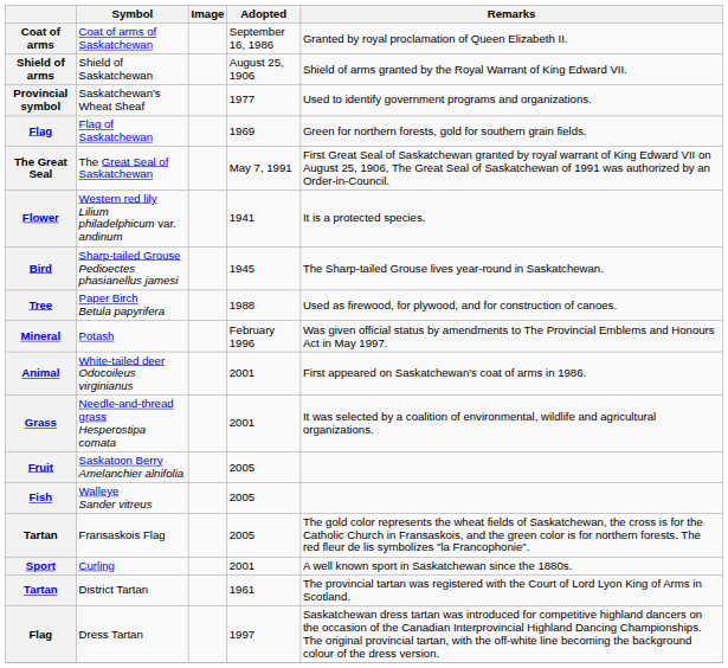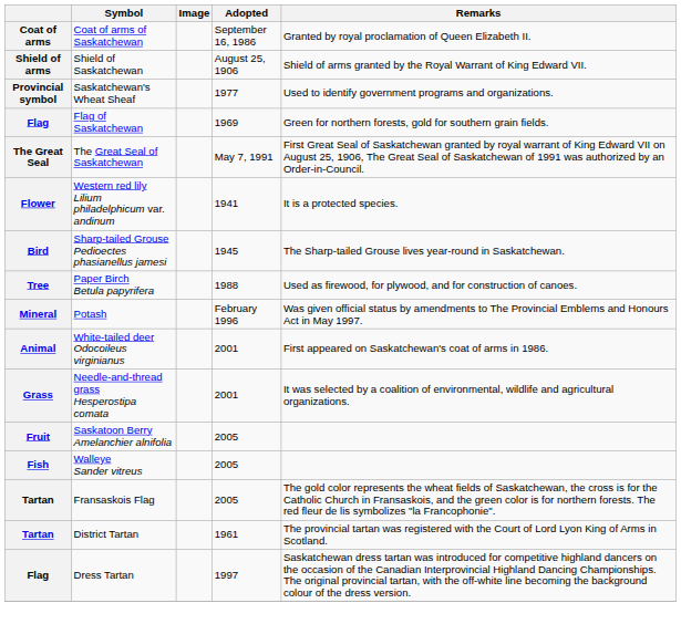 <table class="wikitable" style="width:80%;">
 <tr>
 <th></th>
 <th>Symbol</th>
 <th>Image</th>
 <th>Adopted</th>
 <th>Remarks</th>
 </tr>
 <tr>
 <th>Coat of arms</th>
 <td><a href='#'>Coat of arms of Saskatchewan</a></td>
 <td></td>
 <td>September 16, 1986 </td>
 <td>Granted by royal proclamation of Queen Elizabeth II.</td>
 </tr>
 <tr>
 <th>Shield of arms</th>
 <td>Shield of Saskatchewan</td>
 <td></td>
 <td>August 25, 1906</td>
 <td>Shield of arms granted by the Royal Warrant of King Edward VII.</td>
 </tr>
 <tr>
 <th>Provincial symbol</th>
 <td>Saskatchewan's Wheat Sheaf</td>
 <td></td>
 <td>1977</td>
 <td>Used to identify government programs and organizations.</td>
 </tr>
 <tr>
 <th><a href='#'>Flag</a></th>
 <td><a href='#'>Flag of Saskatchewan</a></td>
 <td></td>
 <td>1969</td>
 <td>Green for northern forests, gold for southern grain fields.</td>
 </tr>
 <tr>
 <th>The Great Seal</th>
 <td>The <a href='#'>Great Seal of Saskatchewan</a></td>
 <td></td>
 <td>May 7, 1991</td>
 <td>First Great Seal of Saskatchewan granted by royal warrant of King Edward VII on August 25, 1906, The Great Seal of Saskatchewan of 1991 was authorized by an Order-in-Council.</td>
 </tr>
 <tr>
 <th><a href='#'>Flower</a></th>
 <td><a href='#'>Western red lily</a><br><em>Lilium philadelphicum</em> var. <em>andinum</em></td>
 <td></td>
 <td>1941</td>
 <td>It is a protected species.</td>
 </tr>
 <tr>
 <th><a href='#'>Bird</a></th>
 <td><a href='#'>Sharp-tailed Grouse</a><br><em>Pedioectes phasianellus jamesi</em></td>
 <td></td>
 <td>1945</td>
 <td>The Sharp-tailed Grouse lives year-round in Saskatchewan.</td>
 </tr>
 <tr>
 <th><a href='#'>Tree</a></th>
 <td><a href='#'>Paper Birch</a><br><em>Betula papyrifera</em></td>
 <td></td>
 <td>1988</td>
 <td>Used as firewood, for plywood, and for construction of canoes.</td>
 </tr>
 <tr>
 <th><a href='#'>Mineral</a></th>
 <td><a href='#'>Potash</a></td>
 <td></td>
 <td>February 1996</td>
 <td>Was given official status by amendments to The Provincial Emblems and Honours Act in May 1997.</td>
 </tr>
 <tr>
 <th><a href='#'>Animal</a></th>
 <td><a href='#'>White-tailed deer</a><br><em>Odocoileus virginianus</em></td>
 <td></td>
 <td>2001</td>
 <td>First appeared on Saskatchewan's coat of arms in 1986.</td>
 </tr>
 <tr>
 <th><a href='#'>Grass</a></th>
 <td><a href='#'>Needle-and-thread grass</a><br><em>Hesperostipa comata</em></td>
 <td></td>
 <td>2001</td>
 <td>It was selected by a coalition of environmental, wildlife and agricultural organizations.</td>
 </tr>
 <tr>
 <th><a href='#'>Fruit</a></th>
 <td><a href='#'>Saskatoon Berry</a><br><em>Amelanchier alnifolia</em></td>
 <td></td>
 <td>2005</td>
 <td></td>
 </tr>
 <tr>
 <th><a href='#'>Fish</a></th>
 <td><a href='#'>Walleye</a><br><em>Sander vitreus</em></td>
 <td></td>
 <td>2005</td>
 <td></td>
 </tr>
 <tr>
 <th>Tartan</th>
 <td>Fransaskois Flag</td>
 <td></td>
 <td>2005</td>
 <td>The gold color represents the wheat fields of Saskatchewan, the cross is for the Catholic Church in Fransaskois, and the green color is for northern forests. The red fleur de lis symbolizes "la Francophonie".</td>
 </tr>
 <tr>
-<th><a href='#'>Sport</a></th>
-<td><a href='#'>Curling</a></td>
-<td></td>
-<td>2001</td>
-<td>A well known sport in Saskatchewan since the 1880s.</td>
-</tr>
-<tr>
 <th><a href='#'>Tartan</a></th>
 <td>District Tartan</td>
 <td></td>
 <td>1961</td>
 <td>The provincial tartan was registered with the Court of Lord Lyon King of Arms in Scotland.</td>
 </tr>
 <tr>
 <th>Flag</th>
 <td>Dress Tartan</td>
 <td></td>
 <td>1997</td>
 <td>Saskatchewan dress tartan was introduced for competitive highland dancers on the occasion of the Canadian Interprovincial Highland Dancing Championships. The original provincial tartan, with the off-white line becoming the background colour of the dress version.</td>
 </tr>
 <tr>
 </tr>
 </table>
